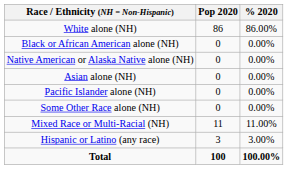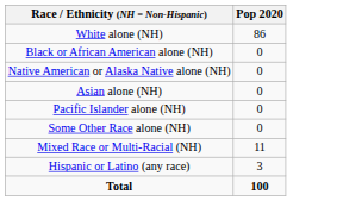 <table class="wikitable" style="text-align:center;">
 <tr>
 <th>Race / Ethnicity <small>(<em>NH = Non-Hispanic</em>)</small></th>
 <th>Pop 2020</th>
-<th>% 2020</th>
 </tr>
 <tr>
 <td><a href='#'>White</a> alone (NH)</td>
 <td>86</td>
-<td>86.00%</td>
 </tr>
 <tr>
 <td><a href='#'>Black or African American</a> alone (NH)</td>
 <td>0</td>
-<td>0.00%</td>
 </tr>
 <tr>
 <td><a href='#'>Native American</a> or <a href='#'>Alaska Native</a> alone (NH)</td>
 <td>0</td>
-<td>0.00%</td>
 </tr>
 <tr>
 <td><a href='#'>Asian</a> alone (NH)</td>
 <td>0</td>
-<td>0.00%</td>
 </tr>
 <tr>
 <td><a href='#'>Pacific Islander</a> alone (NH)</td>
 <td>0</td>
-<td>0.00%</td>
 </tr>
 <tr>
 <td><a href='#'>Some Other Race</a> alone (NH)</td>
 <td>0</td>
-<td>0.00%</td>
 </tr>
 <tr>
 <td><a href='#'>Mixed Race or Multi-Racial</a> (NH)</td>
 <td>11</td>
-<td>11.00%</td>
 </tr>
 <tr>
 <td><a href='#'>Hispanic or Latino</a> (any race)</td>
 <td>3</td>
-<td>3.00%</td>
 </tr>
 <tr>
 <td><strong>Total</strong></td>
 <td><strong>100</strong></td>
-<td><strong>100.00%</strong></td>
 </tr>
 </table>
